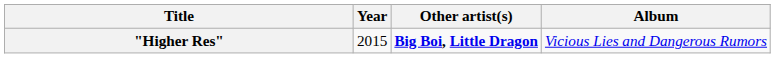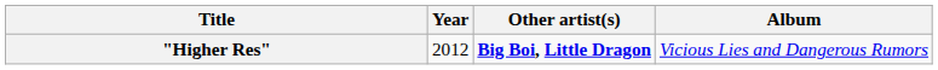 <table class="wikitable plainrowheaders" style="text-align:center;">
 <tr>
 <th scope="col" style="width:22.5em;">Title</th>
 <th scope="col">Year</th>
 <th scope="col">Other artist(s)</th>
 <th scope="col">Album</th>
 </tr>
 <tr>
 <th scope="row">"Higher Res"</th>
-<td>2015</td>
+<td>2012</td>
 <td><strong><a href='#'>Big Boi</a>, <a href='#'>Little Dragon</a></strong></td>
 <td><em><a href='#'>Vicious Lies and Dangerous Rumors</a></em></td>
 </tr>
 </table>
